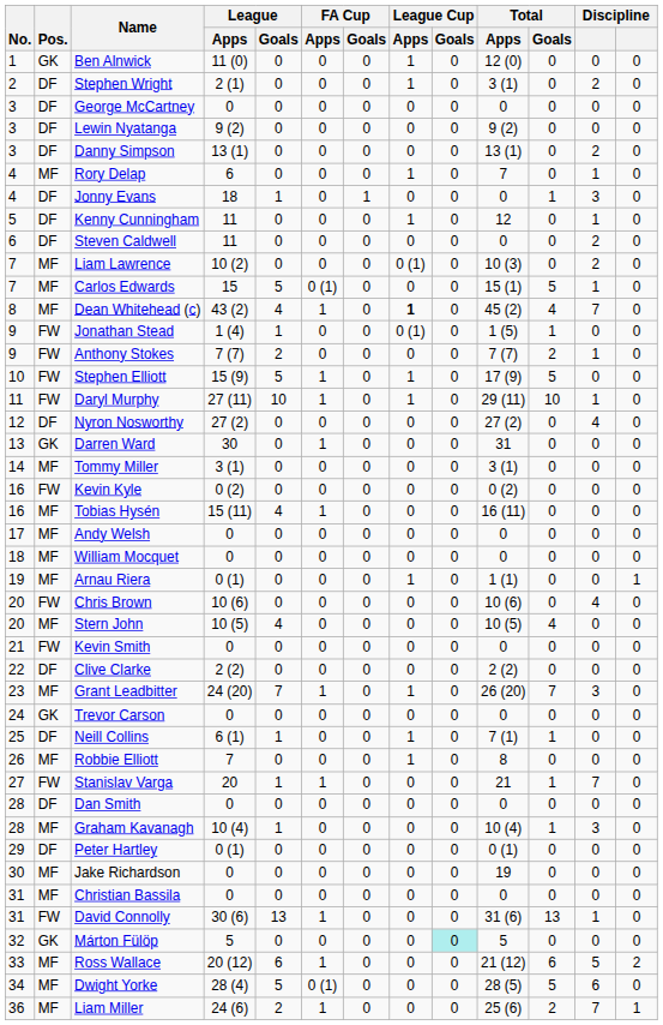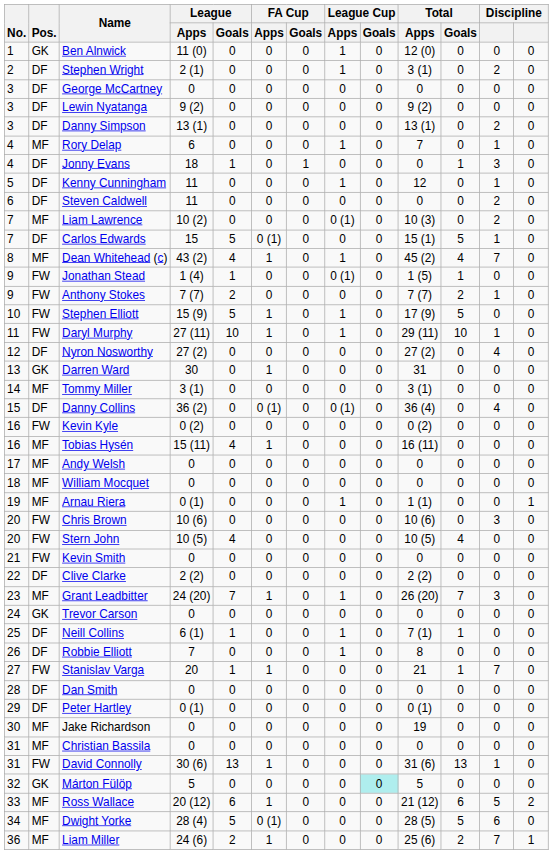 <table class="wikitable" style="text-align:center">
 <tr>
 <th rowspan="2" valign="bottom">No.</th>
 <th rowspan="2" valign="bottom">Pos.</th>
 <th rowspan="2">Name</th>
 <th colspan="2" width="85">League</th>
 <th colspan="2" width="85">FA Cup</th>
 <th colspan="2" width="85">League Cup</th>
 <th colspan="2" width="85">Total</th>
 <th colspan="2" width="85">Discipline</th>
 </tr>
 <tr>
 <th>Apps</th>
 <th>Goals</th>
 <th>Apps</th>
 <th>Goals</th>
 <th>Apps</th>
 <th>Goals</th>
 <th>Apps</th>
 <th>Goals</th>
 <th></th>
 <th></th>
 </tr>
 <tr>
 <td align="left">1</td>
 <td align="left">GK</td>
 <td align="left"><a href='#'>Ben Alnwick</a></td>
 <td>11 (0)</td>
 <td>0</td>
 <td>0</td>
 <td>0</td>
 <td>1</td>
 <td>0</td>
 <td>12 (0)</td>
 <td>0</td>
 <td>0</td>
 <td>0</td>
 </tr>
 <tr>
 <td align="left">2</td>
 <td align="left">DF</td>
 <td align="left"><a href='#'>Stephen Wright</a></td>
 <td>2 (1)</td>
 <td>0</td>
 <td>0</td>
 <td>0</td>
 <td>1</td>
 <td>0</td>
 <td>3 (1)</td>
 <td>0</td>
 <td>2</td>
 <td>0</td>
 </tr>
 <tr>
 <td align="left">3</td>
 <td align="left">DF</td>
 <td align="left"><a href='#'>George McCartney</a></td>
 <td>0</td>
 <td>0</td>
 <td>0</td>
 <td>0</td>
 <td>0</td>
 <td>0</td>
 <td>0</td>
 <td>0</td>
 <td>0</td>
 <td>0</td>
 </tr>
 <tr>
 <td align="left">3</td>
 <td align="left">DF</td>
 <td align="left"><a href='#'>Lewin Nyatanga</a></td>
 <td>9 (2)</td>
 <td>0</td>
 <td>0</td>
 <td>0</td>
 <td>0</td>
 <td>0</td>
 <td>9 (2)</td>
 <td>0</td>
 <td>0</td>
 <td>0</td>
 </tr>
 <tr>
 <td align="left">3</td>
 <td align="left">DF</td>
 <td align="left"><a href='#'>Danny Simpson</a></td>
 <td>13 (1)</td>
 <td>0</td>
 <td>0</td>
 <td>0</td>
 <td>0</td>
 <td>0</td>
 <td>13 (1)</td>
 <td>0</td>
 <td>2</td>
 <td>0</td>
 </tr>
 <tr>
 <td align="left">4</td>
 <td align="left">MF</td>
 <td align="left"><a href='#'>Rory Delap</a></td>
 <td>6</td>
 <td>0</td>
 <td>0</td>
 <td>0</td>
 <td>1</td>
 <td>0</td>
 <td>7</td>
 <td>0</td>
 <td>1</td>
 <td>0</td>
 </tr>
 <tr>
 <td align="left">4</td>
 <td align="left">DF</td>
 <td align="left"><a href='#'>Jonny Evans</a></td>
 <td>18</td>
 <td>1</td>
 <td>0</td>
 <td>1</td>
 <td>0</td>
 <td>0</td>
 <td>0</td>
 <td>1</td>
 <td>3</td>
 <td>0</td>
 </tr>
 <tr>
 <td align="left">5</td>
 <td align="left">DF</td>
 <td align="left"><a href='#'>Kenny Cunningham</a></td>
 <td>11</td>
 <td>0</td>
 <td>0</td>
 <td>0</td>
 <td>1</td>
 <td>0</td>
 <td>12</td>
 <td>0</td>
 <td>1</td>
 <td>0</td>
 </tr>
 <tr>
 <td align="left">6</td>
 <td align="left">DF</td>
 <td align="left"><a href='#'>Steven Caldwell</a></td>
 <td>11</td>
 <td>0</td>
 <td>0</td>
 <td>0</td>
 <td>0</td>
 <td>0</td>
 <td>0</td>
 <td>0</td>
 <td>2</td>
 <td>0</td>
 </tr>
 <tr>
 <td align="left">7</td>
 <td align="left">MF</td>
 <td align="left"><a href='#'>Liam Lawrence</a></td>
 <td>10 (2)</td>
 <td>0</td>
 <td>0</td>
 <td>0</td>
 <td>0 (1)</td>
 <td>0</td>
 <td>10 (3)</td>
 <td>0</td>
 <td>2</td>
 <td>0</td>
 </tr>
 <tr>
 <td align="left">7</td>
-<td align="left">MF</td>
+<td align="left">DF</td>
 <td align="left"><a href='#'>Carlos Edwards</a></td>
 <td>15</td>
 <td>5</td>
 <td>0 (1)</td>
 <td>0</td>
 <td>0</td>
 <td>0</td>
 <td>15 (1)</td>
 <td>5</td>
 <td>1</td>
 <td>0</td>
 </tr>
 <tr>
 <td align="left">8</td>
 <td align="left">MF</td>
 <td align="left"><a href='#'>Dean Whitehead</a> (<a href='#'>c</a>)</td>
 <td>43 (2)</td>
 <td>4</td>
 <td>1</td>
 <td>0</td>
-<td><strong>1</strong></td>
+<td>1</td>
 <td>0</td>
 <td>45 (2)</td>
 <td>4</td>
 <td>7</td>
 <td>0</td>
 </tr>
 <tr>
 <td align="left">9</td>
 <td align="left">FW</td>
 <td align="left"><a href='#'>Jonathan Stead</a></td>
 <td>1 (4)</td>
 <td>1</td>
 <td>0</td>
 <td>0</td>
 <td>0 (1)</td>
 <td>0</td>
 <td>1 (5)</td>
 <td>1</td>
 <td>0</td>
 <td>0</td>
 </tr>
 <tr>
 <td align="left">9</td>
 <td align="left">FW</td>
 <td align="left"><a href='#'>Anthony Stokes</a></td>
 <td>7 (7)</td>
 <td>2</td>
 <td>0</td>
 <td>0</td>
 <td>0</td>
 <td>0</td>
 <td>7 (7)</td>
 <td>2</td>
 <td>1</td>
 <td>0</td>
 </tr>
 <tr>
 <td align="left">10</td>
 <td align="left">FW</td>
 <td align="left"><a href='#'>Stephen Elliott</a></td>
 <td>15 (9)</td>
 <td>5</td>
 <td>1</td>
 <td>0</td>
 <td>1</td>
 <td>0</td>
 <td>17 (9)</td>
 <td>5</td>
 <td>0</td>
 <td>0</td>
 </tr>
 <tr>
 <td align="left">11</td>
 <td align="left">FW</td>
 <td align="left"><a href='#'>Daryl Murphy</a></td>
 <td>27 (11)</td>
 <td>10</td>
 <td>1</td>
 <td>0</td>
 <td>1</td>
 <td>0</td>
 <td>29 (11)</td>
 <td>10</td>
 <td>1</td>
 <td>0</td>
 </tr>
 <tr>
 <td align="left">12</td>
 <td align="left">DF</td>
 <td align="left"><a href='#'>Nyron Nosworthy</a></td>
 <td>27 (2)</td>
 <td>0</td>
 <td>0</td>
 <td>0</td>
 <td>0</td>
 <td>0</td>
 <td>27 (2)</td>
 <td>0</td>
 <td>4</td>
 <td>0</td>
 </tr>
 <tr>
 <td align="left">13</td>
 <td align="left">GK</td>
 <td align="left"><a href='#'>Darren Ward</a></td>
 <td>30</td>
 <td>0</td>
 <td>1</td>
 <td>0</td>
 <td>0</td>
 <td>0</td>
 <td>31</td>
 <td>0</td>
 <td>0</td>
 <td>0</td>
 </tr>
 <tr>
 <td align="left">14</td>
 <td align="left">MF</td>
 <td align="left"><a href='#'>Tommy Miller</a></td>
 <td>3 (1)</td>
 <td>0</td>
 <td>0</td>
 <td>0</td>
 <td>0</td>
 <td>0</td>
 <td>3 (1)</td>
 <td>0</td>
 <td>0</td>
 <td>0</td>
 </tr>
 <tr>
+<td align="left">15</td>
+<td align="left">DF</td>
+<td align="left"><a href='#'>Danny Collins</a></td>
+<td>36 (2)</td>
+<td>0</td>
+<td>0 (1)</td>
+<td>0</td>
+<td>0 (1)</td>
+<td>0</td>
+<td>36 (4)</td>
+<td>0</td>
+<td>4</td>
+<td>0</td>
+</tr>
+<tr>
 <td align="left">16</td>
 <td align="left">FW</td>
 <td align="left"><a href='#'>Kevin Kyle</a></td>
 <td>0 (2)</td>
 <td>0</td>
 <td>0</td>
 <td>0</td>
 <td>0</td>
 <td>0</td>
 <td>0 (2)</td>
 <td>0</td>
 <td>0</td>
 <td>0</td>
 </tr>
 <tr>
 <td align="left">16</td>
 <td align="left">MF</td>
 <td align="left"><a href='#'>Tobias Hysén</a></td>
 <td>15 (11)</td>
 <td>4</td>
 <td>1</td>
 <td>0</td>
 <td>0</td>
 <td>0</td>
 <td>16 (11)</td>
 <td>0</td>
 <td>0</td>
 <td>0</td>
 </tr>
 <tr>
 <td align="left">17</td>
 <td align="left">MF</td>
 <td align="left"><a href='#'>Andy Welsh</a></td>
 <td>0</td>
 <td>0</td>
 <td>0</td>
 <td>0</td>
 <td>0</td>
 <td>0</td>
 <td>0</td>
 <td>0</td>
 <td>0</td>
 <td>0</td>
 </tr>
 <tr>
 <td align="left">18</td>
 <td align="left">MF</td>
 <td align="left"><a href='#'>William Mocquet</a></td>
 <td>0</td>
 <td>0</td>
 <td>0</td>
 <td>0</td>
 <td>0</td>
 <td>0</td>
 <td>0</td>
 <td>0</td>
 <td>0</td>
 <td>0</td>
 </tr>
 <tr>
 <td align="left">19</td>
 <td align="left">MF</td>
 <td align="left"><a href='#'>Arnau Riera</a></td>
 <td>0 (1)</td>
 <td>0</td>
 <td>0</td>
 <td>0</td>
 <td>1</td>
 <td>0</td>
 <td>1 (1)</td>
 <td>0</td>
 <td>0</td>
 <td>1</td>
 </tr>
 <tr>
 <td align="left">20</td>
 <td align="left">FW</td>
 <td align="left"><a href='#'>Chris Brown</a></td>
 <td>10 (6)</td>
 <td>0</td>
 <td>0</td>
 <td>0</td>
 <td>0</td>
 <td>0</td>
 <td>10 (6)</td>
 <td>0</td>
-<td>4</td>
+<td>3</td>
 <td>0</td>
 </tr>
 <tr>
 <td align="left">20</td>
-<td align="left">MF</td>
+<td align="left">FW</td>
 <td align="left"><a href='#'>Stern John</a></td>
 <td>10 (5)</td>
 <td>4</td>
 <td>0</td>
 <td>0</td>
 <td>0</td>
 <td>0</td>
 <td>10 (5)</td>
 <td>4</td>
 <td>0</td>
 <td>0</td>
 </tr>
 <tr>
 <td align="left">21</td>
 <td align="left">FW</td>
 <td align="left"><a href='#'>Kevin Smith</a></td>
 <td>0</td>
 <td>0</td>
 <td>0</td>
 <td>0</td>
 <td>0</td>
 <td>0</td>
 <td>0</td>
 <td>0</td>
 <td>0</td>
 <td>0</td>
 </tr>
 <tr>
 <td align="left">22</td>
 <td align="left">DF</td>
 <td align="left"><a href='#'>Clive Clarke</a></td>
 <td>2 (2)</td>
 <td>0</td>
 <td>0</td>
 <td>0</td>
 <td>0</td>
 <td>0</td>
 <td>2 (2)</td>
 <td>0</td>
 <td>0</td>
 <td>0</td>
 </tr>
 <tr>
 <td align="left">23</td>
 <td align="left">MF</td>
 <td align="left"><a href='#'>Grant Leadbitter</a></td>
 <td>24 (20)</td>
 <td>7</td>
 <td>1</td>
 <td>0</td>
 <td>1</td>
 <td>0</td>
 <td>26 (20)</td>
 <td>7</td>
 <td>3</td>
 <td>0</td>
 </tr>
 <tr>
 <td align="left">24</td>
 <td align="left">GK</td>
 <td align="left"><a href='#'>Trevor Carson</a></td>
 <td>0</td>
 <td>0</td>
 <td>0</td>
 <td>0</td>
 <td>0</td>
 <td>0</td>
 <td>0</td>
 <td>0</td>
 <td>0</td>
 <td>0</td>
 </tr>
 <tr>
 <td align="left">25</td>
 <td align="left">DF</td>
 <td align="left"><a href='#'>Neill Collins</a></td>
 <td>6 (1)</td>
 <td>1</td>
 <td>0</td>
 <td>0</td>
 <td>1</td>
 <td>0</td>
 <td>7 (1)</td>
 <td>1</td>
 <td>0</td>
 <td>0</td>
 </tr>
 <tr>
 <td align="left">26</td>
-<td align="left">MF</td>
+<td align="left">DF</td>
 <td align="left"><a href='#'>Robbie Elliott</a></td>
 <td>7</td>
 <td>0</td>
 <td>0</td>
 <td>0</td>
 <td>1</td>
 <td>0</td>
 <td>8</td>
 <td>0</td>
 <td>0</td>
 <td>0</td>
 </tr>
 <tr>
 <td align="left">27</td>
 <td align="left">FW</td>
 <td align="left"><a href='#'>Stanislav Varga</a></td>
 <td>20</td>
 <td>1</td>
 <td>1</td>
 <td>0</td>
 <td>0</td>
 <td>0</td>
 <td>21</td>
 <td>1</td>
 <td>7</td>
 <td>0</td>
 </tr>
 <tr>
 <td align="left">28</td>
 <td align="left">DF</td>
 <td align="left"><a href='#'>Dan Smith</a></td>
 <td>0</td>
 <td>0</td>
 <td>0</td>
 <td>0</td>
 <td>0</td>
 <td>0</td>
 <td>0</td>
 <td>0</td>
 <td>0</td>
-<td>0</td>
-</tr>
-<tr>
-<td align="left">28</td>
-<td align="left">MF</td>
-<td align="left"><a href='#'>Graham Kavanagh</a></td>
-<td>10 (4)</td>
-<td>1</td>
-<td>0</td>
-<td>0</td>
-<td>0</td>
-<td>0</td>
-<td>10 (4)</td>
-<td>1</td>
-<td>3</td>
 <td>0</td>
 </tr>
 <tr>
 <td align="left">29</td>
 <td align="left">DF</td>
 <td align="left"><a href='#'>Peter Hartley</a></td>
 <td>0 (1)</td>
 <td>0</td>
 <td>0</td>
 <td>0</td>
 <td>0</td>
 <td>0</td>
 <td>0 (1)</td>
 <td>0</td>
 <td>0</td>
 <td>0</td>
 </tr>
 <tr>
 <td align="left">30</td>
 <td align="left">MF</td>
 <td align="left">Jake Richardson</td>
 <td>0</td>
 <td>0</td>
 <td>0</td>
 <td>0</td>
 <td>0</td>
 <td>0</td>
 <td>19</td>
 <td>0</td>
 <td>0</td>
 <td>0</td>
 </tr>
 <tr>
 <td align="left">31</td>
 <td align="left">MF</td>
 <td align="left"><a href='#'>Christian Bassila</a></td>
 <td>0</td>
 <td>0</td>
 <td>0</td>
 <td>0</td>
 <td>0</td>
 <td>0</td>
 <td>0</td>
 <td>0</td>
 <td>0</td>
 <td>0</td>
 </tr>
 <tr>
 <td align="left">31</td>
 <td align="left">FW</td>
 <td align="left"><a href='#'>David Connolly</a></td>
 <td>30 (6)</td>
 <td>13</td>
 <td>1</td>
 <td>0</td>
 <td>0</td>
 <td>0</td>
 <td>31 (6)</td>
 <td>13</td>
 <td>1</td>
 <td>0</td>
 </tr>
 <tr>
 <td align="left">32</td>
 <td align="left">GK</td>
 <td align="left"><a href='#'>Márton Fülöp</a></td>
 <td>5</td>
 <td>0</td>
 <td>0</td>
 <td>0</td>
 <td>0</td>
 <td style="background: paleturquoise;">0</td>
 <td>5</td>
 <td>0</td>
 <td>0</td>
 <td>0</td>
 </tr>
 <tr>
 <td align="left">33</td>
 <td align="left">MF</td>
 <td align="left"><a href='#'>Ross Wallace</a></td>
 <td>20 (12)</td>
 <td>6</td>
 <td>1</td>
 <td>0</td>
 <td>0</td>
 <td>0</td>
 <td>21 (12)</td>
 <td>6</td>
 <td>5</td>
 <td>2</td>
 </tr>
 <tr>
 <td align="left">34</td>
 <td align="left">MF</td>
 <td align="left"><a href='#'>Dwight Yorke</a></td>
 <td>28 (4)</td>
 <td>5</td>
 <td>0 (1)</td>
 <td>0</td>
 <td>0</td>
 <td>0</td>
 <td>28 (5)</td>
 <td>5</td>
 <td>6</td>
 <td>0</td>
 </tr>
 <tr>
 <td align="left">36</td>
 <td align="left">MF</td>
 <td align="left"><a href='#'>Liam Miller</a></td>
 <td>24 (6)</td>
 <td>2</td>
 <td>1</td>
 <td>0</td>
 <td>0</td>
 <td>0</td>
 <td>25 (6)</td>
 <td>2</td>
 <td>7</td>
 <td>1</td>
 </tr>
 </table>
